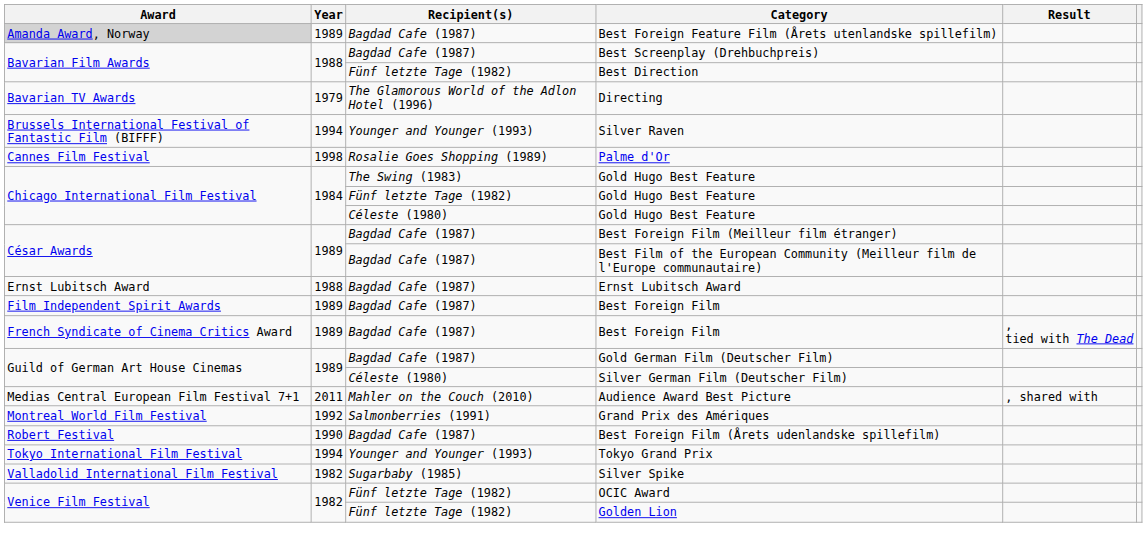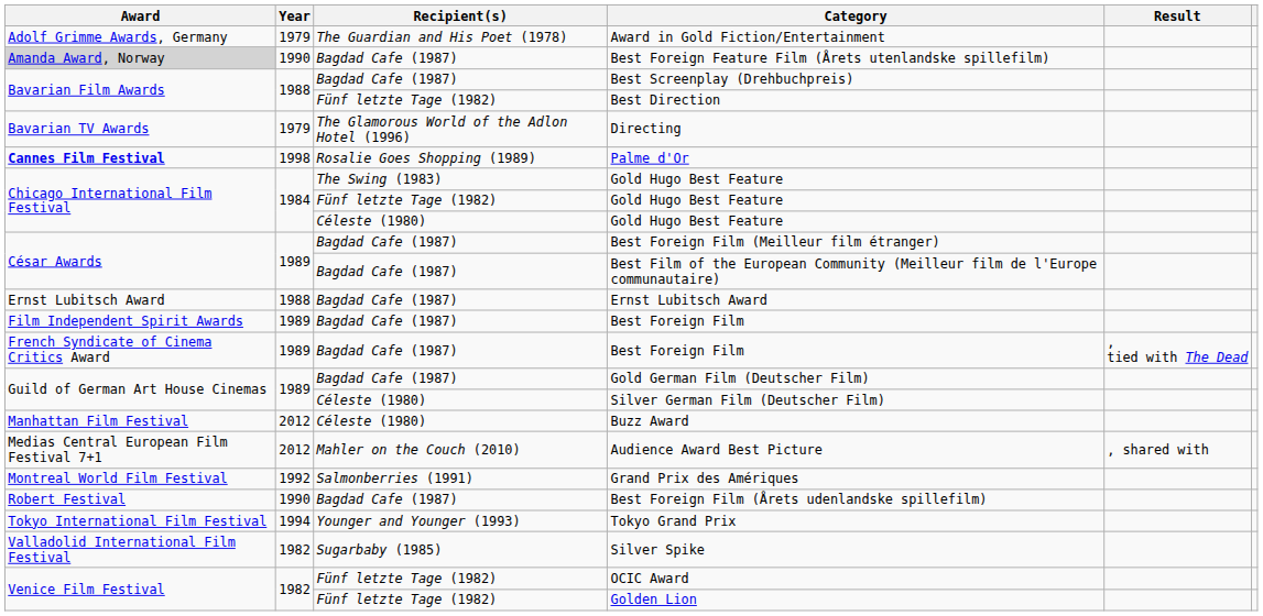 <table class="wikitable sortable">
 <tr>
 <th>Award</th>
 <th>Year</th>
 <th>Recipient(s)</th>
 <th>Category</th>
 <th>Result</th>
 <th></th>
 </tr>
 <tr>
+<td><a href='#'>Adolf Grimme Awards</a>, Germany</td>
+<td>1979</td>
+<td><em>The Guardian and His Poet</em> (1978)</td>
+<td>Award in Gold Fiction/Entertainment</td>
+<td></td>
+<td></td>
+</tr>
+<tr>
 <td style="background: lightgrey;"><a href='#'>Amanda Award</a>, Norway</td>
-<td>1989</td>
+<td>1990</td>
 <td><em>Bagdad Cafe</em> (1987)</td>
 <td>Best Foreign Feature Film (Årets utenlandske spillefilm)</td>
 <td></td>
 <td></td>
 </tr>
 <tr>
 <td rowspan="2"><a href='#'>Bavarian Film Awards</a></td>
 <td rowspan="2">1988</td>
 <td><em>Bagdad Cafe</em> (1987)</td>
 <td>Best Screenplay (Drehbuchpreis)</td>
 <td></td>
 <td></td>
 </tr>
 <tr>
 <td><em>Fünf letzte Tage</em> (1982)</td>
 <td>Best Direction</td>
 <td></td>
 <td></td>
 </tr>
 <tr>
 <td><a href='#'>Bavarian TV Awards</a></td>
 <td>1979</td>
 <td><em>The Glamorous World of the Adlon Hotel</em> (1996)</td>
 <td>Directing</td>
 <td></td>
 <td></td>
 </tr>
 <tr>
-<td><a href='#'>Brussels International Festival of Fantastic Film</a> (BIFFF)</td>
-<td>1994</td>
-<td><em>Younger and Younger</em> (1993)</td>
-<td>Silver Raven</td>
-<td></td>
-<td></td>
-</tr>
-<tr>
-<td><a href='#'>Cannes Film Festival</a></td>
+<td><strong><a href='#'>Cannes Film Festival</a></strong></td>
 <td>1998</td>
 <td><em>Rosalie Goes Shopping</em> (1989)</td>
 <td><a href='#'>Palme d'Or</a></td>
 <td></td>
 <td></td>
 </tr>
 <tr>
 <td rowspan="3"><a href='#'>Chicago International Film Festival</a></td>
 <td rowspan="3">1984</td>
 <td><em>The Swing</em> (1983)</td>
 <td>Gold Hugo Best Feature</td>
 <td></td>
 <td></td>
 </tr>
 <tr>
 <td><em>Fünf letzte Tage</em> (1982)</td>
 <td>Gold Hugo Best Feature</td>
 <td></td>
 <td></td>
 </tr>
 <tr>
 <td><em>Céleste</em> (1980)</td>
 <td>Gold Hugo Best Feature</td>
 <td></td>
 <td></td>
 </tr>
 <tr>
 <td rowspan="2"><a href='#'>César Awards</a></td>
 <td rowspan="2">1989</td>
 <td><em>Bagdad Cafe</em> (1987)</td>
 <td>Best Foreign Film (Meilleur film étranger)</td>
 <td></td>
 <td></td>
 </tr>
 <tr>
 <td><em>Bagdad Cafe</em> (1987)</td>
 <td>Best Film of the European Community (Meilleur film de l'Europe communautaire)</td>
 <td></td>
 <td></td>
 </tr>
 <tr>
 <td>Ernst Lubitsch Award</td>
 <td>1988</td>
 <td><em>Bagdad Cafe</em> (1987)</td>
 <td>Ernst Lubitsch Award</td>
 <td></td>
 <td></td>
 </tr>
 <tr>
 <td><a href='#'>Film Independent Spirit Awards</a></td>
 <td>1989</td>
 <td><em>Bagdad Cafe</em> (1987)</td>
 <td>Best Foreign Film</td>
 <td></td>
 <td></td>
 </tr>
 <tr>
 <td><a href='#'>French Syndicate of Cinema Critics</a> Award</td>
 <td>1989</td>
 <td><em>Bagdad Cafe</em> (1987)</td>
 <td>Best Foreign Film</td>
 <td>,<br>tied with <a href='#'><em>The Dead</em></a></td>
 <td></td>
 </tr>
 <tr>
 <td rowspan="2">Guild of German Art House Cinemas</td>
 <td rowspan="2">1989</td>
 <td><em>Bagdad Cafe</em> (1987)</td>
 <td>Gold German Film (Deutscher Film)</td>
 <td></td>
 <td></td>
 </tr>
 <tr>
 <td><em>Céleste</em> (1980)</td>
 <td>Silver German Film (Deutscher Film)</td>
 <td></td>
 <td></td>
 </tr>
 <tr>
+<td><a href='#'>Manhattan Film Festival</a></td>
+<td>2012</td>
+<td><em>Céleste</em> (1980)</td>
+<td>Buzz Award</td>
+<td></td>
+<td></td>
+</tr>
+<tr>
 <td>Medias Central European Film Festival 7+1</td>
-<td>2011</td>
+<td>2012</td>
 <td><em>Mahler on the Couch</em> (2010)</td>
 <td>Audience Award Best Picture</td>
 <td>, shared with </td>
 <td></td>
 </tr>
 <tr>
 <td><a href='#'>Montreal World Film Festival</a></td>
 <td>1992</td>
 <td><em>Salmonberries</em> (1991)</td>
 <td>Grand Prix des Amériques</td>
 <td></td>
 <td></td>
 </tr>
 <tr>
 <td><a href='#'>Robert Festival</a></td>
 <td>1990</td>
 <td><em>Bagdad Cafe</em> (1987)</td>
 <td>Best Foreign Film (Årets udenlandske spillefilm)</td>
 <td></td>
 <td></td>
 </tr>
 <tr>
 <td><a href='#'>Tokyo International Film Festival</a></td>
 <td>1994</td>
 <td><em>Younger and Younger</em> (1993)</td>
 <td>Tokyo Grand Prix</td>
 <td></td>
 <td></td>
 </tr>
 <tr>
 <td><a href='#'>Valladolid International Film Festival</a></td>
 <td>1982</td>
 <td><em>Sugarbaby</em> (1985)</td>
 <td>Silver Spike</td>
 <td></td>
 <td></td>
 </tr>
 <tr>
 <td rowspan="2"><a href='#'>Venice Film Festival</a></td>
 <td rowspan="2">1982</td>
 <td><em>Fünf letzte Tage</em> (1982)</td>
 <td>OCIC Award</td>
 <td></td>
 <td></td>
 </tr>
 <tr>
 <td><em>Fünf letzte Tage</em> (1982)</td>
 <td><a href='#'>Golden Lion</a></td>
 <td></td>
 <td></td>
 </tr>
 </table>
